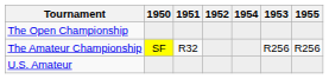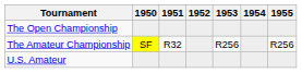 <table class="wikitable" style="font-size:95%;text-align:center;">
 <tr>
 <th>Tournament</th>
 <th>1950</th>
 <th>1951</th>
 <th>1952</th>
+<th>1953</th>
 <th>1954</th>
-<th>1953</th>
 <th>1955</th>
 </tr>
 <tr>
 <td align=left><a href='#'>The Open Championship</a></td>
 <td style="background:#eeeeee;"></td>
 <td style="background:#eeeeee;"></td>
 <td style="background:#eeeeee;"></td>
 <td style="background:#eeeeee;"></td>
 <td style="background:#eeeeee;"></td>
 <td style="background:#eeeeee;"></td>
 </tr>
 <tr>
 <td align=left><a href='#'>The Amateur Championship</a></td>
 <td style="background:yellow;">SF</td>
 <td>R32</td>
 <td style="background:#eeeeee;"></td>
+<td>R256</td>
 <td style="background:#eeeeee;"></td>
-<td>R256</td>
 <td>R256</td>
 </tr>
 <tr>
 <td align=left><a href='#'>U.S. Amateur</a></td>
 <td style="background:#eeeeee;"></td>
 <td style="background:#eeeeee;"></td>
 <td style="background:#eeeeee;"></td>
 <td style="background:#eeeeee;"></td>
 <td style="background:#eeeeee;"></td>
 <td style="background:#eeeeee;"></td>
 </tr>
 </table>
